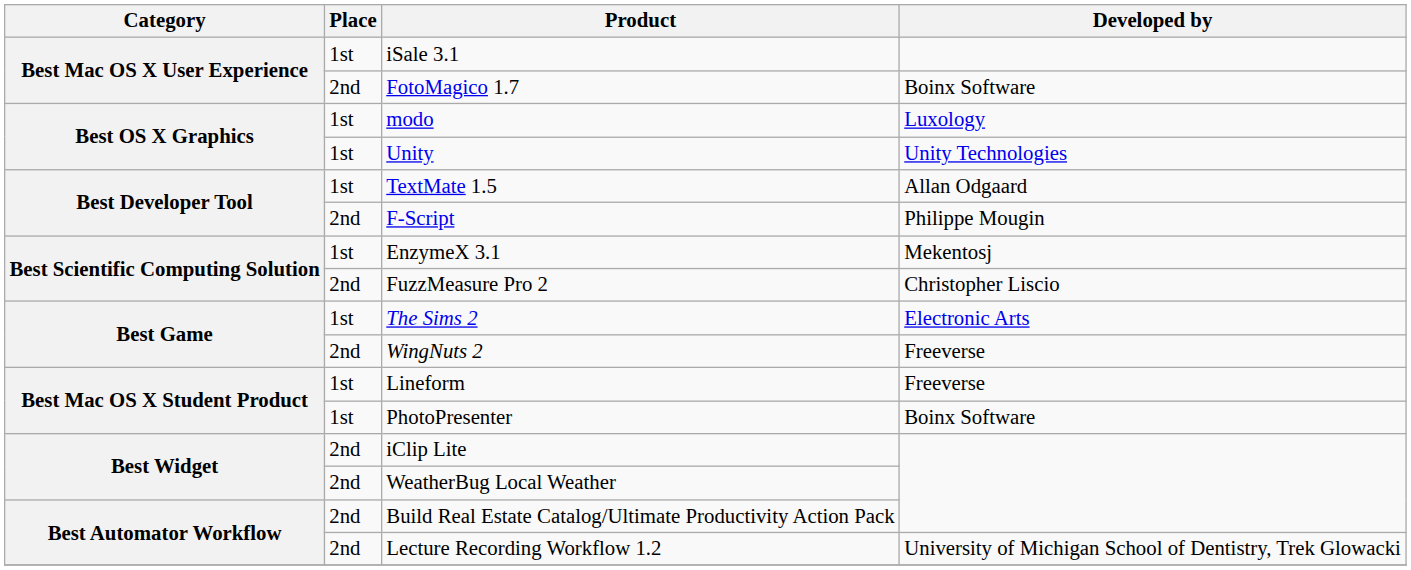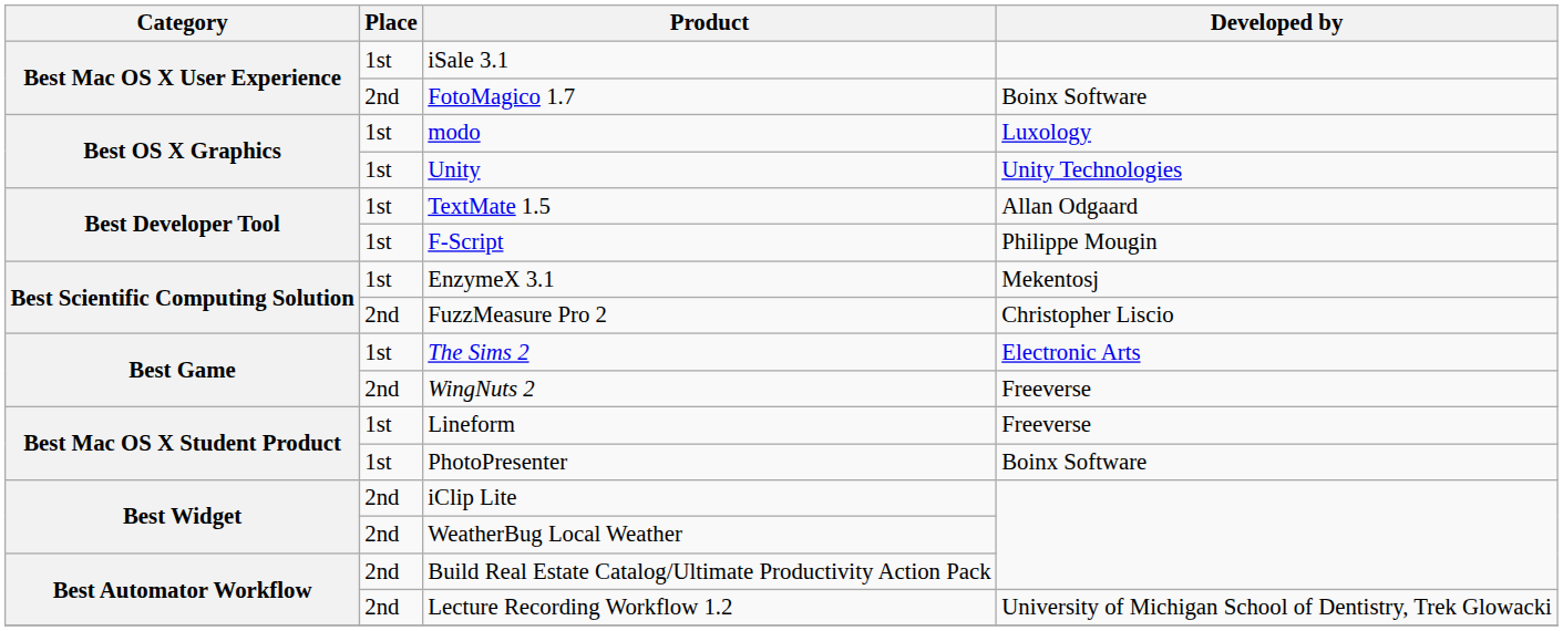 <table class="wikitable">
 <tr>
 <th>Category</th>
 <th>Place</th>
 <th>Product</th>
 <th>Developed by</th>
 </tr>
 <tr>
 <th rowspan="2">Best Mac OS X User Experience</th>
 <td>1st</td>
 <td>iSale 3.1</td>
 <td></td>
 </tr>
 <tr>
 <td>2nd</td>
 <td><a href='#'>FotoMagico</a> 1.7</td>
 <td>Boinx Software</td>
 </tr>
 <tr>
 <th rowspan="2">Best OS X Graphics</th>
 <td>1st</td>
 <td><a href='#'>modo</a></td>
 <td><a href='#'>Luxology</a></td>
 </tr>
 <tr>
 <td>1st</td>
 <td><a href='#'>Unity</a></td>
 <td><a href='#'>Unity Technologies</a></td>
 </tr>
 <tr>
 <th rowspan="2">Best Developer Tool</th>
 <td>1st</td>
 <td><a href='#'>TextMate</a> 1.5</td>
 <td>Allan Odgaard</td>
 </tr>
 <tr>
-<td>2nd</td>
+<td>1st</td>
 <td><a href='#'>F-Script</a></td>
 <td>Philippe Mougin</td>
 </tr>
 <tr>
 <th rowspan="2">Best Scientific Computing Solution</th>
 <td>1st</td>
 <td>EnzymeX 3.1</td>
 <td>Mekentosj</td>
 </tr>
 <tr>
 <td>2nd</td>
 <td>FuzzMeasure Pro 2</td>
 <td>Christopher Liscio</td>
 </tr>
 <tr>
 <th rowspan="2">Best Game</th>
 <td>1st</td>
 <td><em><a href='#'>The Sims 2</a></em></td>
 <td><a href='#'>Electronic Arts</a></td>
 </tr>
 <tr>
 <td>2nd</td>
 <td><em>WingNuts 2</em></td>
 <td>Freeverse</td>
 </tr>
 <tr>
 <th rowspan="2">Best Mac OS X Student Product</th>
 <td>1st</td>
 <td>Lineform</td>
 <td>Freeverse</td>
 </tr>
 <tr>
 <td>1st</td>
 <td>PhotoPresenter</td>
 <td>Boinx Software</td>
 </tr>
 <tr>
 <th rowspan="2">Best Widget</th>
 <td>2nd</td>
 <td>iClip Lite</td>
 </tr>
 <tr>
 <td>2nd</td>
 <td>WeatherBug Local Weather</td>
 </tr>
 <tr>
 <th rowspan="2">Best Automator Workflow</th>
 <td>2nd</td>
 <td>Build Real Estate Catalog/Ultimate Productivity Action Pack</td>
 </tr>
 <tr>
 <td>2nd</td>
 <td>Lecture Recording Workflow 1.2</td>
 <td>University of Michigan School of Dentistry, Trek Glowacki</td>
 </tr>
 <tr>
 </tr>
 </table>
